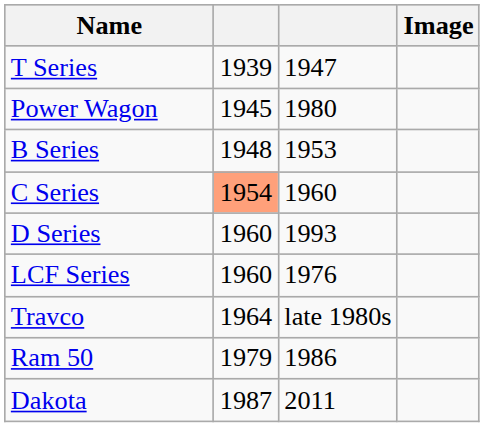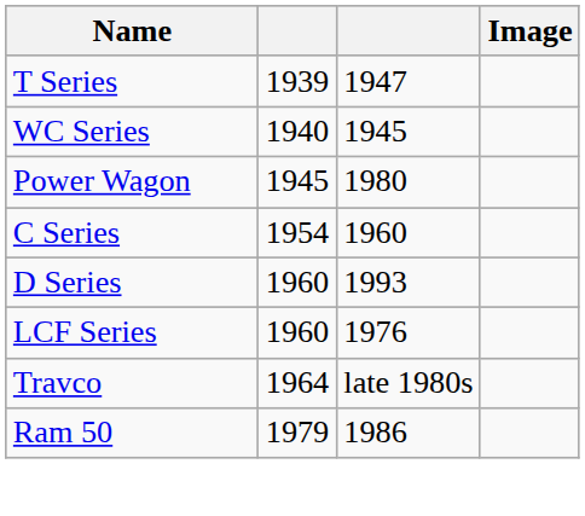 <table class="wikitable sortable">
 <tr>
 <th width=120px>Name</th>
 <th width=px></th>
 <th width=px></th>
 <th width=px>Image</th>
 </tr>
 <tr>
 <td><a href='#'>T Series</a></td>
 <td>1939</td>
 <td>1947</td>
 <td></td>
 </tr>
 <tr>
+<td><a href='#'>WC Series</a> </td>
+<td>1940</td>
+<td>1945</td>
+<td></td>
+</tr>
+<tr>
 <td><a href='#'>Power Wagon</a></td>
 <td>1945</td>
 <td>1980</td>
 <td></td>
 </tr>
 <tr>
-<td><a href='#'>B Series</a></td>
-<td>1948</td>
-<td>1953</td>
-<td></td>
-</tr>
-<tr>
 <td><a href='#'>C Series</a></td>
-<td style="background: lightsalmon;">1954</td>
+<td>1954</td>
 <td>1960</td>
 <td></td>
 </tr>
 <tr>
 <td><a href='#'>D Series</a></td>
 <td>1960</td>
 <td>1993</td>
 <td></td>
 </tr>
 <tr>
 <td><a href='#'>LCF Series</a></td>
 <td>1960</td>
 <td>1976</td>
 <td></td>
 </tr>
 <tr>
 <td><a href='#'>Travco</a> </td>
 <td>1964</td>
 <td>late 1980s</td>
 <td></td>
 </tr>
 <tr>
 <td><a href='#'>Ram 50</a></td>
 <td>1979</td>
 <td>1986</td>
 <td></td>
 </tr>
-<tr>
-<td><a href='#'>Dakota</a></td>
-<td>1987</td>
-<td>2011</td>
-<td></td>
-</tr>
 </table>
